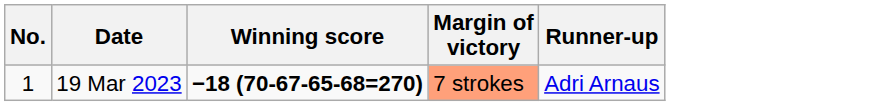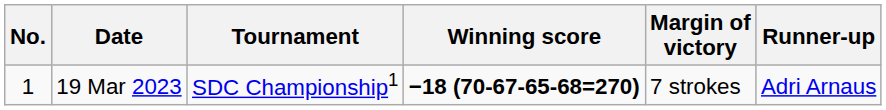 <table class="wikitable" style="font-size:95%;">
 <tr>
 <th>No.</th>
 <th>Date</th>
+<th>Tournament</th>
 <th>Winning score</th>
 <th>Margin of<br>victory</th>
 <th>Runner-up</th>
 </tr>
 <tr>
 <td align=center>1</td>
 <td align=right>19 Mar <a href='#'>2023</a></td>
+<td><a href='#'>SDC Championship</a><sup>1</sup></td>
 <td><strong>−18 (70-67-65-68=270)</strong></td>
-<td style="background: lightsalmon;">7 strokes</td>
+<td>7 strokes</td>
 <td> <a href='#'>Adri Arnaus</a></td>
 </tr>
 </table>
